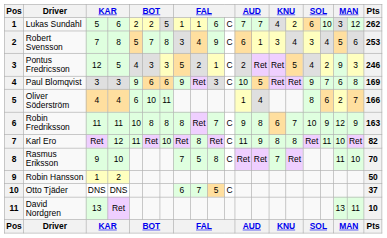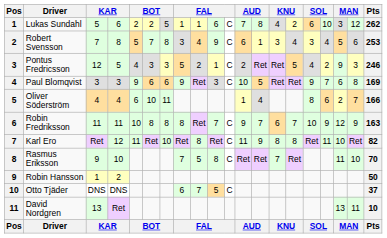 <table class="wikitable" style="font-size: 85%; text-align:center">
 <tr valign="top">
 <th valign="middle">Pos</th>
 <th valign="middle">Driver</th>
 <th colspan=2><a href='#'>KAR</a></th>
 <th colspan=3><a href='#'>BOT</a></th>
 <th colspan=4><a href='#'>FAL</a></th>
 <th colspan=2><a href='#'>AUD</a></th>
 <th colspan=2><a href='#'>KNU</a></th>
 <th colspan=2><a href='#'>SOL</a></th>
 <th colspan=2><a href='#'>MAN</a></th>
 <th valign="middle">Pts</th>
 </tr>
 <tr>
 <th>1</th>
 <td align=left> Lukas Sundahl</td>
 <td style="background:#dfffdf;">5</td>
 <td style="background:#dfffdf;">6</td>
 <td style="background:#ffffbf;">2</td>
 <td style="background:#ffffbf;">2</td>
 <td style="background:#dfdfdf;">5</td>
 <td style="background:#ffffbf;">1</td>
 <td style="background:#ffffbf;">1</td>
 <td style="background:#dfffdf;">6</td>
 <td style="background:#ffffff;">C</td>
 <td style="background:#dfffdf;">7</td>
-<td style="background:#dfffdf;">7</td>
+<td style="background:#dfffdf;">8</td>
 <td style="background:#dfdfdf;">4</td>
 <td style="background:#ffffbf;">2</td>
 <td style="background:#ffdf9f;">6</td>
 <td style="background:#dfffdf;">10</td>
 <td style="background:#dfdfdf;">3</td>
 <td style="background:#dfffdf;">12</td>
 <th>262</th>
 </tr>
 <tr>
 <th>2</th>
 <td align=left> Robert Svensson</td>
 <td style="background:#dfffdf;">7</td>
 <td style="background:#dfffdf;">8</td>
 <td style="background:#ffdf9f;">5</td>
 <td style="background:#dfffdf;">7</td>
 <td style="background:#dfffdf;">8</td>
 <td style="background:#dfdfdf;">3</td>
 <td style="background:#ffdf9f;">4</td>
 <td style="background:#dfffdf;">9</td>
 <td style="background:#ffffff;">C</td>
 <td style="background:#ffdf9f;">6</td>
 <td style="background:#ffffbf;">1</td>
 <td style="background:#ffffbf;">3</td>
 <td style="background:#dfdfdf;">4</td>
 <td style="background:#ffffbf;">3</td>
 <td style="background:#dfdfdf;">4</td>
 <td style="background:#ffdf9f;">5</td>
 <td style="background:#dfdfdf;">6</td>
 <th>253</th>
 </tr>
 <tr>
 <th>3</th>
 <td align=left> Pontus Fredricsson</td>
 <td style="background:#dfffdf;">12</td>
 <td style="background:#dfffdf;">5</td>
 <td style="background:#dfdfdf;">4</td>
 <td style="background:#dfdfdf;">3</td>
 <td style="background:#ffffbf;">3</td>
 <td style="background:#ffdf9f;">5</td>
 <td style="background:#dfdfdf;">2</td>
 <td style="background:#ffffbf;">1</td>
 <td style="background:#ffffff;">C</td>
 <td style="background:#dfdfdf;">2</td>
 <td style="background:#efcfff;">Ret</td>
 <td style="background:#efcfff;">Ret</td>
 <td style="background:#ffdf9f;">5</td>
 <td style="background:#dfdfdf;">4</td>
 <td style="background:#ffffbf;">2</td>
 <td style="background:#dfffdf;">9</td>
 <td style="background:#ffffbf;">3</td>
 <th>246</th>
 </tr>
 <tr>
 <th>4</th>
 <td align=left>  Paul Blomqvist</td>
 <td style="background:#dfdfdf;">3</td>
 <td style="background:#dfdfdf;">3</td>
 <td style="background:#dfffdf;">9</td>
 <td style="background:#ffdf9f;">6</td>
 <td style="background:#ffdf9f;">6</td>
 <td style="background:#dfffdf;">9</td>
 <td style="background:#efcfff;">Ret</td>
 <td style="background:#dfdfdf;">3</td>
 <td style="background:#ffffff;">C</td>
 <td style="background:#dfffdf;">10</td>
 <td style="background:#ffdf9f;">5</td>
 <td style="background:#efcfff;">Ret</td>
 <td style="background:#efcfff;">Ret</td>
 <td style="background:#dfffdf;">9</td>
 <td style="background:#dfffdf;">7</td>
 <td style="background:#dfffdf;">6</td>
 <td style="background:#dfffdf;">8</td>
 <th>169</th>
 </tr>
 <tr>
 <th>5</th>
 <td align=left> Oliver Söderström</td>
 <td style="background:#ffdf9f;">4</td>
 <td style="background:#ffdf9f;">4</td>
 <td style="background:#dfffdf;">6</td>
 <td style="background:#dfffdf;">10</td>
 <td style="background:#dfffdf;">11</td>
 <td></td>
 <td></td>
 <td></td>
 <td></td>
 <td style="background:#ffffbf;">1</td>
 <td style="background:#dfdfdf;">4</td>
 <td></td>
 <td></td>
 <td style="background:#dfffdf;">8</td>
 <td style="background:#ffdf9f;">6</td>
 <td style="background:#ffffbf;">2</td>
 <td style="background:#ffdf9f;">7</td>
 <th>166</th>
 </tr>
 <tr>
 <th>6</th>
 <td align=left> Robin Fredriksson</td>
 <td style="background:#dfffdf;">11</td>
 <td style="background:#dfffdf;">11</td>
 <td style="background:#dfffdf;">10</td>
 <td style="background:#dfffdf;">8</td>
 <td style="background:#dfffdf;">8</td>
 <td style="background:#dfffdf;">8</td>
 <td style="background:#efcfff;">Ret</td>
 <td style="background:#dfffdf;">7</td>
 <td style="background:#ffffff;">C</td>
 <td style="background:#dfffdf;">9</td>
-<td style="background:#dfffdf;">8</td>
+<td style="background:#dfffdf;">7</td>
 <td style="background:#ffdf9f;">6</td>
 <td style="background:#dfffdf;">7</td>
 <td style="background:#dfffdf;">10</td>
 <td style="background:#dfffdf;">9</td>
 <td style="background:#dfffdf;">12</td>
 <td style="background:#dfffdf;">9</td>
 <th>163</th>
 </tr>
 <tr>
 <th>7</th>
 <td align=left> Karl Ero</td>
 <td style="background:#efcfff;">Ret</td>
 <td style="background:#dfffdf;">12</td>
 <td style="background:#dfffdf;">11</td>
 <td style="background:#efcfff;">Ret</td>
 <td style="background:#dfffdf;">10</td>
 <td style="background:#efcfff;">Ret</td>
 <td style="background:#dfffdf;">8</td>
 <td style="background:#efcfff;">Ret</td>
 <td style="background:#ffffff;">C</td>
 <td style="background:#dfffdf;">11</td>
 <td style="background:#dfffdf;">9</td>
 <td style="background:#dfffdf;">8</td>
 <td style="background:#dfffdf;">8</td>
 <td style="background:#efcfff;">Ret</td>
 <td style="background:#dfffdf;">11</td>
 <td style="background:#dfffdf;">10</td>
 <td style="background:#efcfff;">Ret</td>
 <th>82</th>
 </tr>
 <tr>
 <th>8</th>
 <td align=left> Rasmus Eriksson</td>
 <td style="background:#dfffdf;">9</td>
 <td style="background:#dfffdf;">10</td>
 <td></td>
 <td></td>
 <td></td>
 <td style="background:#dfffdf;">7</td>
 <td style="background:#dfffdf;">5</td>
 <td style="background:#dfffdf;">8</td>
 <td style="background:#ffffff;">C</td>
 <td style="background:#efcfff;">Ret</td>
 <td style="background:#efcfff;">Ret</td>
 <td style="background:#dfffdf;">7</td>
 <td style="background:#efcfff;">Ret</td>
 <td></td>
 <td></td>
 <td style="background:#dfffdf;">11</td>
 <td style="background:#dfffdf;">10</td>
 <th>70</th>
 </tr>
 <tr>
 <th>9</th>
 <td align=left> Robin Hansson</td>
 <td style="background:#ffffbf;">1</td>
 <td style="background:#ffffbf;">2</td>
 <td></td>
 <td></td>
 <td></td>
 <td></td>
 <td></td>
 <td></td>
 <td></td>
 <td></td>
 <td></td>
 <td></td>
 <td></td>
 <td></td>
 <td></td>
 <td></td>
 <td></td>
 <th>50</th>
 </tr>
 <tr>
 <th>10</th>
 <td align=left> Otto Tjäder</td>
 <td style="background:#ffffff;">DNS</td>
 <td style="background:#ffffff;">DNS</td>
 <td></td>
 <td></td>
 <td></td>
 <td style="background:#dfffdf;">6</td>
 <td style="background:#dfffdf;">7</td>
 <td style="background:#ffdf9f;">5</td>
 <td style="background:#ffffff;">C</td>
 <td></td>
 <td></td>
 <td></td>
 <td></td>
 <td></td>
 <td></td>
 <td></td>
 <td></td>
 <th>37</th>
 </tr>
 <tr>
 <th>11</th>
 <td align=left> David Nordgren</td>
 <td style="background:#dfffdf;">13</td>
 <td style="background:#efcfff;">Ret</td>
 <td></td>
 <td></td>
 <td></td>
 <td></td>
 <td></td>
 <td></td>
 <td></td>
 <td></td>
 <td></td>
 <td></td>
 <td></td>
 <td></td>
 <td></td>
 <td style="background:#dfffdf;">13</td>
 <td style="background:#dfffdf;">11</td>
 <th>10</th>
 </tr>
 <tr valign="top">
 <th valign="middle">Pos</th>
 <th valign="middle">Driver</th>
 <th colspan=2><a href='#'>KAR</a></th>
 <th colspan=3><a href='#'>BOT</a></th>
 <th colspan=4><a href='#'>FAL</a></th>
 <th colspan=2><a href='#'>AUD</a></th>
 <th colspan=2><a href='#'>KNU</a></th>
 <th colspan=2><a href='#'>SOL</a></th>
 <th colspan=2><a href='#'>MAN</a></th>
 <th valign="middle">Pts</th>
 </tr>
 </table>
